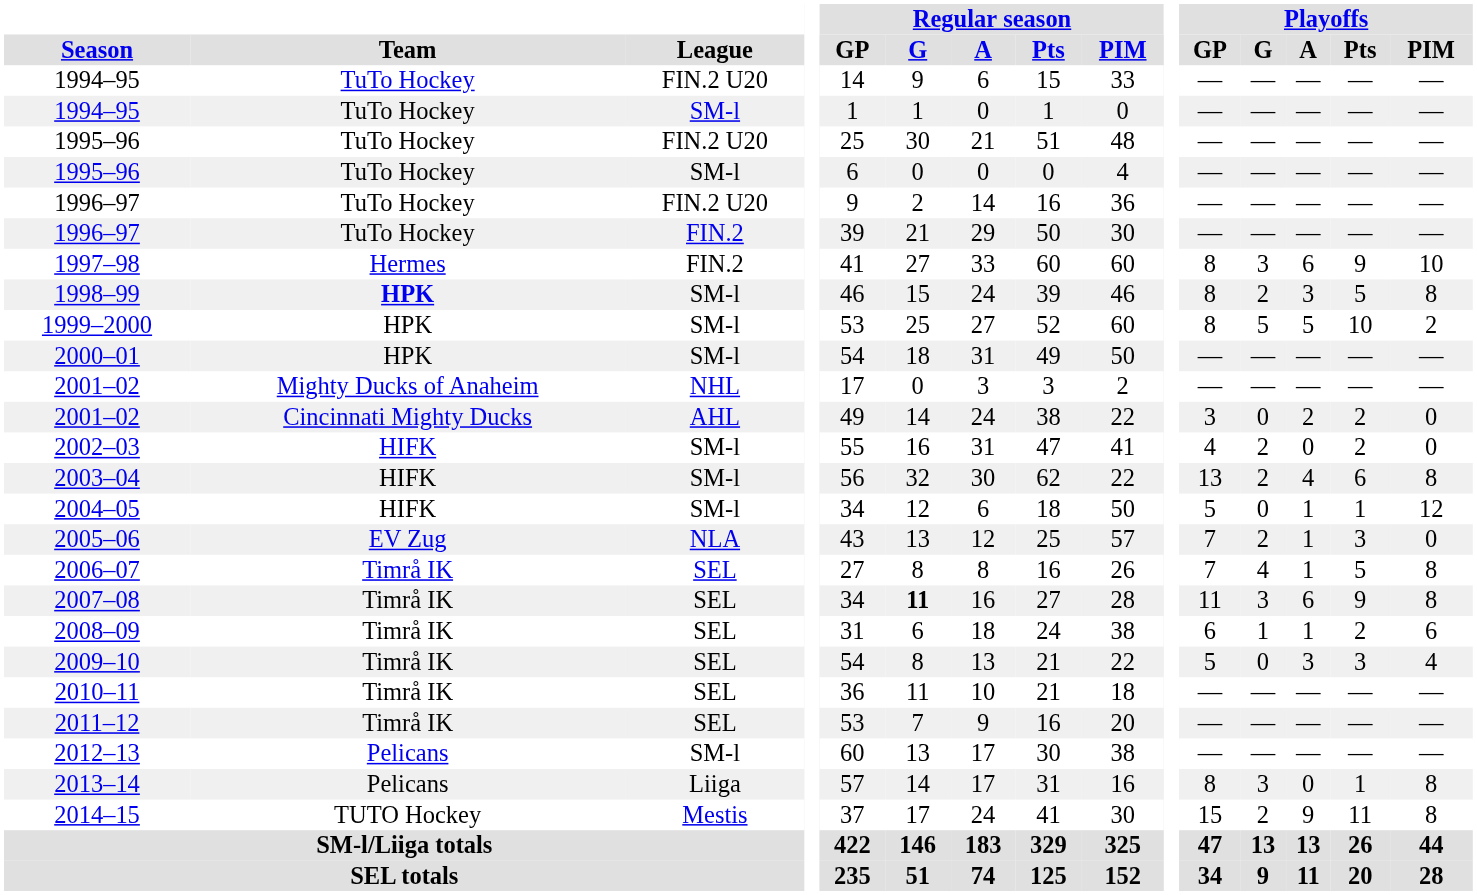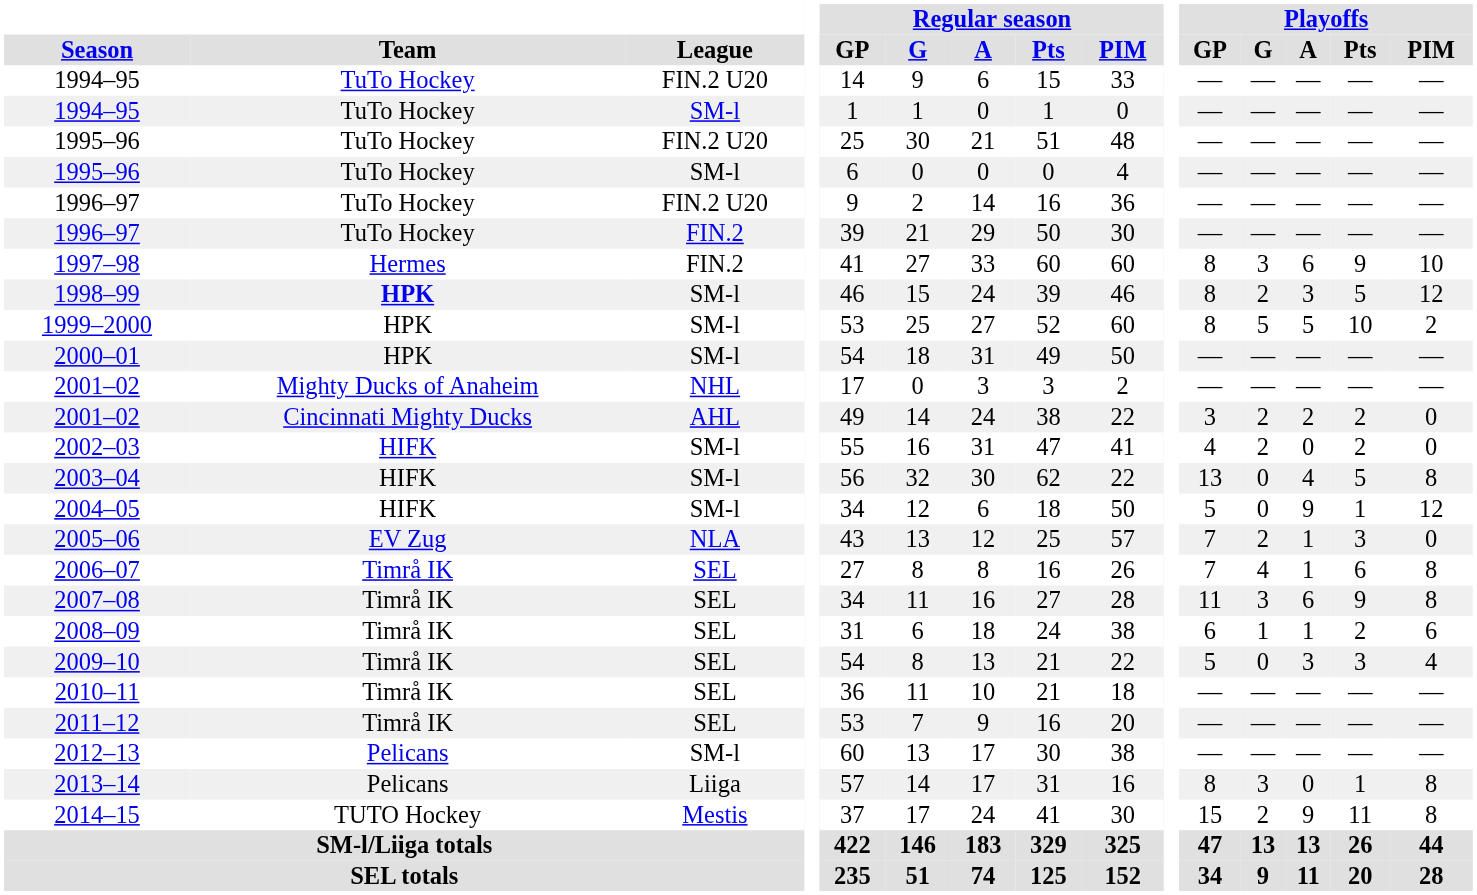 <table border="0" cellpadding="1" cellspacing="0" style="text-align:center; width:60em">
 <tr bgcolor="#e0e0e0">
 <th colspan="3" bgcolor="#ffffff"> </th>
 <th rowspan="99" bgcolor="#ffffff"> </th>
 <th colspan="5"><a href='#'>Regular season</a></th>
 <th rowspan="99" bgcolor="#ffffff"> </th>
 <th colspan="5"><a href='#'>Playoffs</a></th>
 </tr>
 <tr bgcolor="#e0e0e0">
 <th><a href='#'>Season</a></th>
 <th>Team</th>
 <th>League</th>
 <th>GP</th>
 <th><a href='#'>G</a></th>
 <th><a href='#'>A</a></th>
 <th><a href='#'>Pts</a></th>
 <th><a href='#'>PIM</a></th>
 <th>GP</th>
 <th>G</th>
 <th>A</th>
 <th>Pts</th>
 <th>PIM</th>
 </tr>
 <tr>
 <td>1994–95</td>
 <td><a href='#'>TuTo Hockey</a></td>
 <td>FIN.2 U20</td>
 <td>14</td>
 <td>9</td>
 <td>6</td>
 <td>15</td>
 <td>33</td>
 <td>—</td>
 <td>—</td>
 <td>—</td>
 <td>—</td>
 <td>—</td>
 </tr>
 <tr bgcolor="#f0f0f0">
 <td><a href='#'>1994–95</a></td>
 <td>TuTo Hockey</td>
 <td><a href='#'>SM-l</a></td>
 <td>1</td>
 <td>1</td>
 <td>0</td>
 <td>1</td>
 <td>0</td>
 <td>—</td>
 <td>—</td>
 <td>—</td>
 <td>—</td>
 <td>—</td>
 </tr>
 <tr>
 <td>1995–96</td>
 <td>TuTo Hockey</td>
 <td>FIN.2 U20</td>
 <td>25</td>
 <td>30</td>
 <td>21</td>
 <td>51</td>
 <td>48</td>
 <td>—</td>
 <td>—</td>
 <td>—</td>
 <td>—</td>
 <td>—</td>
 </tr>
 <tr bgcolor="#f0f0f0">
 <td><a href='#'>1995–96</a></td>
 <td>TuTo Hockey</td>
 <td>SM-l</td>
 <td>6</td>
 <td>0</td>
 <td>0</td>
 <td>0</td>
 <td>4</td>
 <td>—</td>
 <td>—</td>
 <td>—</td>
 <td>—</td>
 <td>—</td>
 </tr>
 <tr>
 <td>1996–97</td>
 <td>TuTo Hockey</td>
 <td>FIN.2 U20</td>
 <td>9</td>
 <td>2</td>
 <td>14</td>
 <td>16</td>
 <td>36</td>
 <td>—</td>
 <td>—</td>
 <td>—</td>
 <td>—</td>
 <td>—</td>
 </tr>
 <tr bgcolor="#f0f0f0">
 <td><a href='#'>1996–97</a></td>
 <td>TuTo Hockey</td>
 <td><a href='#'>FIN.2</a></td>
 <td>39</td>
 <td>21</td>
 <td>29</td>
 <td>50</td>
 <td>30</td>
 <td>—</td>
 <td>—</td>
 <td>—</td>
 <td>—</td>
 <td>—</td>
 </tr>
 <tr>
 <td><a href='#'>1997–98</a></td>
 <td><a href='#'>Hermes</a></td>
 <td>FIN.2</td>
 <td>41</td>
 <td>27</td>
 <td>33</td>
 <td>60</td>
 <td>60</td>
 <td>8</td>
 <td>3</td>
 <td>6</td>
 <td>9</td>
 <td>10</td>
 </tr>
 <tr bgcolor="#f0f0f0">
 <td><a href='#'>1998–99</a></td>
 <td><strong><a href='#'>HPK</a></strong></td>
 <td>SM-l</td>
 <td>46</td>
 <td>15</td>
 <td>24</td>
 <td>39</td>
 <td>46</td>
 <td>8</td>
 <td>2</td>
 <td>3</td>
 <td>5</td>
-<td>8</td>
+<td>12</td>
 </tr>
 <tr>
 <td><a href='#'>1999–2000</a></td>
 <td>HPK</td>
 <td>SM-l</td>
 <td>53</td>
 <td>25</td>
 <td>27</td>
 <td>52</td>
 <td>60</td>
 <td>8</td>
 <td>5</td>
 <td>5</td>
 <td>10</td>
 <td>2</td>
 </tr>
 <tr bgcolor="#f0f0f0">
 <td><a href='#'>2000–01</a></td>
 <td>HPK</td>
 <td>SM-l</td>
 <td>54</td>
 <td>18</td>
 <td>31</td>
 <td>49</td>
 <td>50</td>
 <td>—</td>
 <td>—</td>
 <td>—</td>
 <td>—</td>
 <td>—</td>
 </tr>
 <tr>
 <td><a href='#'>2001–02</a></td>
 <td><a href='#'>Mighty Ducks of Anaheim</a></td>
 <td><a href='#'>NHL</a></td>
 <td>17</td>
 <td>0</td>
 <td>3</td>
 <td>3</td>
 <td>2</td>
 <td>—</td>
 <td>—</td>
 <td>—</td>
 <td>—</td>
 <td>—</td>
 </tr>
 <tr bgcolor="#f0f0f0">
 <td><a href='#'>2001–02</a></td>
 <td><a href='#'>Cincinnati Mighty Ducks</a></td>
 <td><a href='#'>AHL</a></td>
 <td>49</td>
 <td>14</td>
 <td>24</td>
 <td>38</td>
 <td>22</td>
 <td>3</td>
-<td>0</td>
+<td>2</td>
 <td>2</td>
 <td>2</td>
 <td>0</td>
 </tr>
 <tr>
 <td><a href='#'>2002–03</a></td>
 <td><a href='#'>HIFK</a></td>
 <td>SM-l</td>
 <td>55</td>
 <td>16</td>
 <td>31</td>
 <td>47</td>
 <td>41</td>
 <td>4</td>
 <td>2</td>
 <td>0</td>
 <td>2</td>
 <td>0</td>
 </tr>
 <tr bgcolor="#f0f0f0">
 <td><a href='#'>2003–04</a></td>
 <td>HIFK</td>
 <td>SM-l</td>
 <td>56</td>
 <td>32</td>
 <td>30</td>
 <td>62</td>
 <td>22</td>
 <td>13</td>
-<td>2</td>
+<td>0</td>
 <td>4</td>
-<td>6</td>
+<td>5</td>
 <td>8</td>
 </tr>
 <tr>
 <td><a href='#'>2004–05</a></td>
 <td>HIFK</td>
 <td>SM-l</td>
 <td>34</td>
 <td>12</td>
 <td>6</td>
 <td>18</td>
 <td>50</td>
 <td>5</td>
 <td>0</td>
-<td>1</td>
+<td>9</td>
 <td>1</td>
 <td>12</td>
 </tr>
 <tr bgcolor="#f0f0f0">
 <td><a href='#'>2005–06</a></td>
 <td><a href='#'>EV Zug</a></td>
 <td><a href='#'>NLA</a></td>
 <td>43</td>
 <td>13</td>
 <td>12</td>
 <td>25</td>
 <td>57</td>
 <td>7</td>
 <td>2</td>
 <td>1</td>
 <td>3</td>
 <td>0</td>
 </tr>
 <tr>
 <td><a href='#'>2006–07</a></td>
 <td><a href='#'>Timrå IK</a></td>
 <td><a href='#'>SEL</a></td>
 <td>27</td>
 <td>8</td>
 <td>8</td>
 <td>16</td>
 <td>26</td>
 <td>7</td>
 <td>4</td>
 <td>1</td>
-<td>5</td>
+<td>6</td>
 <td>8</td>
 </tr>
 <tr bgcolor="#f0f0f0">
 <td><a href='#'>2007–08</a></td>
 <td>Timrå IK</td>
 <td>SEL</td>
 <td>34</td>
-<td><strong>11</strong></td>
+<td>11</td>
 <td>16</td>
 <td>27</td>
 <td>28</td>
 <td>11</td>
 <td>3</td>
 <td>6</td>
 <td>9</td>
 <td>8</td>
 </tr>
 <tr>
 <td><a href='#'>2008–09</a></td>
 <td>Timrå IK</td>
 <td>SEL</td>
 <td>31</td>
 <td>6</td>
 <td>18</td>
 <td>24</td>
 <td>38</td>
 <td>6</td>
 <td>1</td>
 <td>1</td>
 <td>2</td>
 <td>6</td>
 </tr>
 <tr bgcolor="#f0f0f0">
 <td><a href='#'>2009–10</a></td>
 <td>Timrå IK</td>
 <td>SEL</td>
 <td>54</td>
 <td>8</td>
 <td>13</td>
 <td>21</td>
 <td>22</td>
 <td>5</td>
 <td>0</td>
 <td>3</td>
 <td>3</td>
 <td>4</td>
 </tr>
 <tr>
 <td><a href='#'>2010–11</a></td>
 <td>Timrå IK</td>
 <td>SEL</td>
 <td>36</td>
 <td>11</td>
 <td>10</td>
 <td>21</td>
 <td>18</td>
 <td>—</td>
 <td>—</td>
 <td>—</td>
 <td>—</td>
 <td>—</td>
 </tr>
 <tr bgcolor="#f0f0f0">
 <td><a href='#'>2011–12</a></td>
 <td>Timrå IK</td>
 <td>SEL</td>
 <td>53</td>
 <td>7</td>
 <td>9</td>
 <td>16</td>
 <td>20</td>
 <td>—</td>
 <td>—</td>
 <td>—</td>
 <td>—</td>
 <td>—</td>
 </tr>
 <tr>
 <td><a href='#'>2012–13</a></td>
 <td><a href='#'>Pelicans</a></td>
 <td>SM-l</td>
 <td>60</td>
 <td>13</td>
 <td>17</td>
 <td>30</td>
 <td>38</td>
 <td>—</td>
 <td>—</td>
 <td>—</td>
 <td>—</td>
 <td>—</td>
 </tr>
 <tr bgcolor="#f0f0f0">
 <td><a href='#'>2013–14</a></td>
 <td>Pelicans</td>
 <td>Liiga</td>
 <td>57</td>
 <td>14</td>
 <td>17</td>
 <td>31</td>
 <td>16</td>
 <td>8</td>
 <td>3</td>
 <td>0</td>
 <td>1</td>
 <td>8</td>
 </tr>
 <tr>
 <td><a href='#'>2014–15</a></td>
 <td>TUTO Hockey</td>
 <td><a href='#'>Mestis</a></td>
 <td>37</td>
 <td>17</td>
 <td>24</td>
 <td>41</td>
 <td>30</td>
 <td>15</td>
 <td>2</td>
 <td>9</td>
 <td>11</td>
 <td>8</td>
 </tr>
 <tr bgcolor="#e0e0e0">
 <th colspan="3">SM-l/Liiga totals</th>
 <th>422</th>
 <th>146</th>
 <th>183</th>
 <th>329</th>
 <th>325</th>
 <th>47</th>
 <th>13</th>
 <th>13</th>
 <th>26</th>
 <th>44</th>
 </tr>
 <tr bgcolor="#e0e0e0">
 <th colspan="3">SEL totals</th>
 <th>235</th>
 <th>51</th>
 <th>74</th>
 <th>125</th>
 <th>152</th>
 <th>34</th>
 <th>9</th>
 <th>11</th>
 <th>20</th>
 <th>28</th>
 </tr>
 </table>
